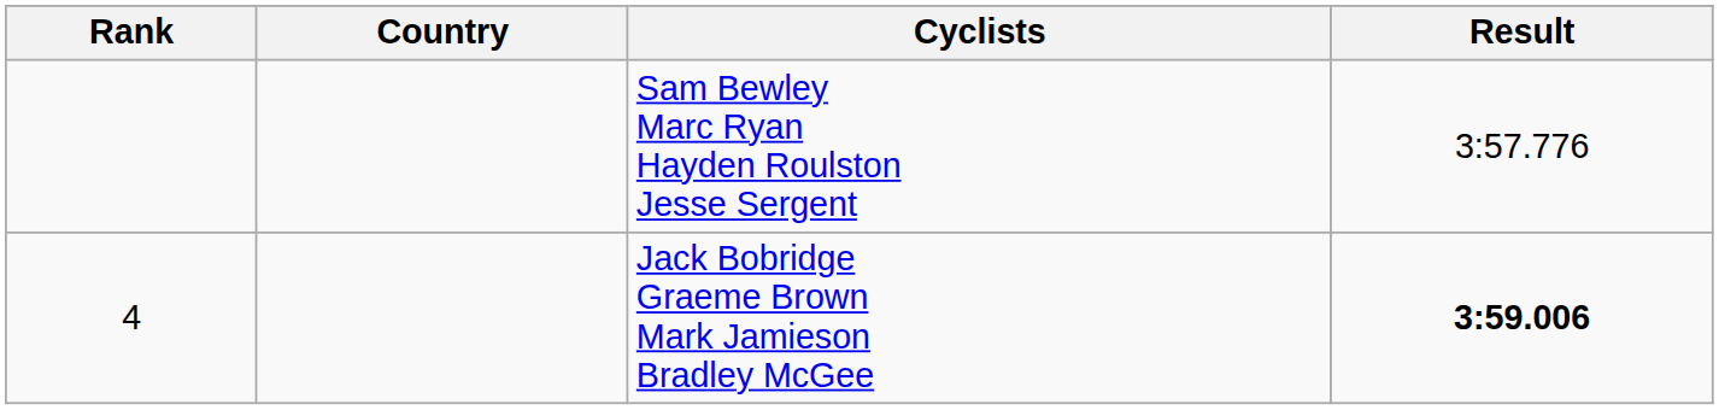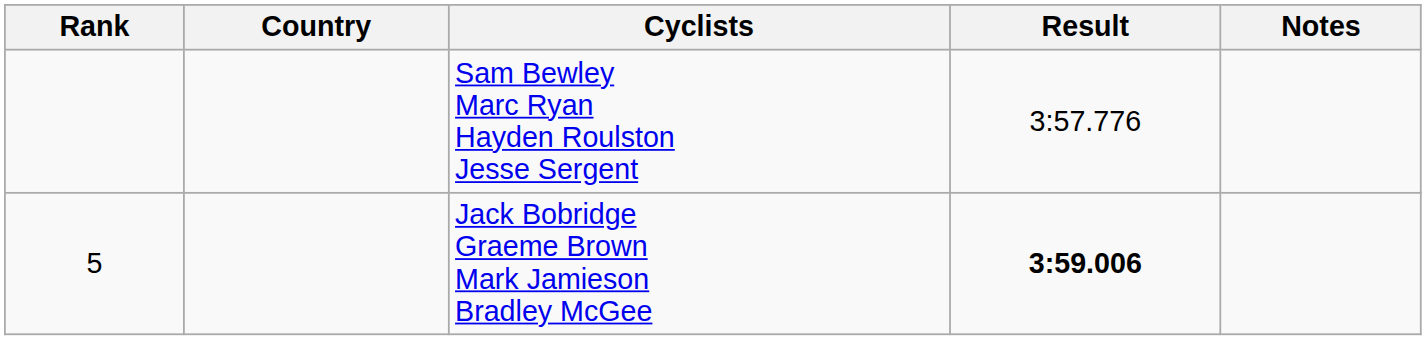 <table class="wikitable sortable" width=50% style="text-align:center;">
 <tr>
 <th>Rank</th>
 <th>Country</th>
 <th>Cyclists</th>
 <th>Result</th>
+<th>Notes</th>
 </tr>
 <tr>
 <td></td>
 <td align="left"></td>
 <td align="left"><a href='#'>Sam Bewley</a><br><a href='#'>Marc Ryan</a><br><a href='#'>Hayden Roulston</a><br><a href='#'>Jesse Sergent</a></td>
 <td>3:57.776</td>
+<td></td>
 </tr>
 <tr>
-<td>4</td>
+<td>5</td>
 <td align="left"></td>
 <td align="left"><a href='#'>Jack Bobridge</a><br><a href='#'>Graeme Brown</a><br><a href='#'>Mark Jamieson</a><br><a href='#'>Bradley McGee</a></td>
 <td><strong>3:59.006</strong></td>
+<td></td>
 </tr>
 </table>
